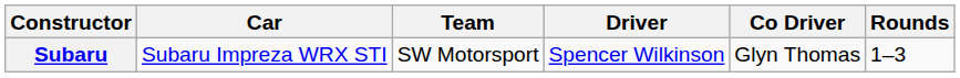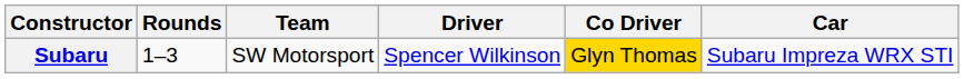 <table class=wikitable style="font-size: 85%">
 <tr>
 <th>Constructor</th>
-<th>Car</th>
+<th>Rounds</th>
 <th>Team</th>
 <th>Driver</th>
 <th>Co Driver</th>
-<th>Rounds</th>
+<th>Car</th>
 </tr>
 <tr>
 <th><a href='#'>Subaru</a></th>
-<td><a href='#'>Subaru Impreza WRX STI</a></td>
+<td>1–3</td>
 <td> SW Motorsport</td>
 <td> <a href='#'>Spencer Wilkinson</a></td>
-<td> Glyn Thomas</td>
-<td>1–3</td>
+<td style="background: gold;"> Glyn Thomas</td>
+<td><a href='#'>Subaru Impreza WRX STI</a></td>
 </tr>
 </table>
